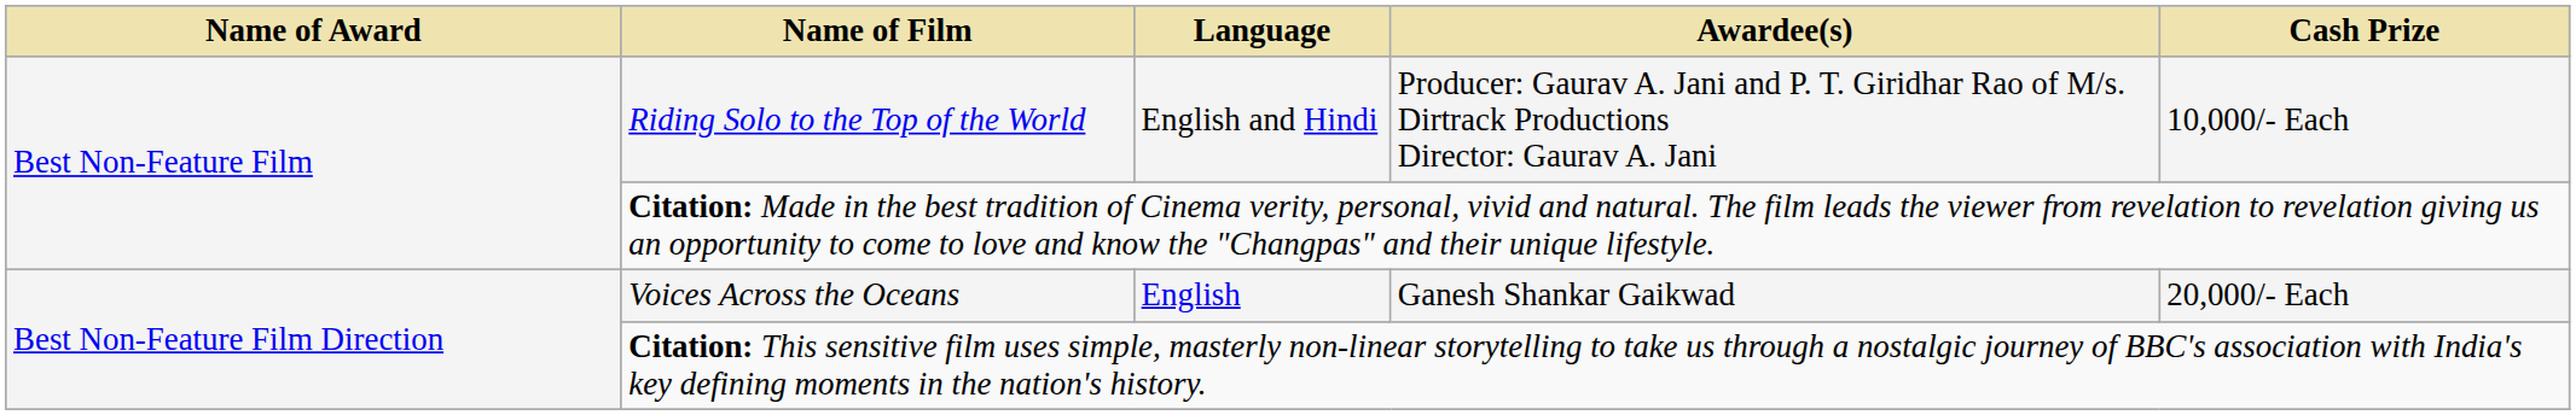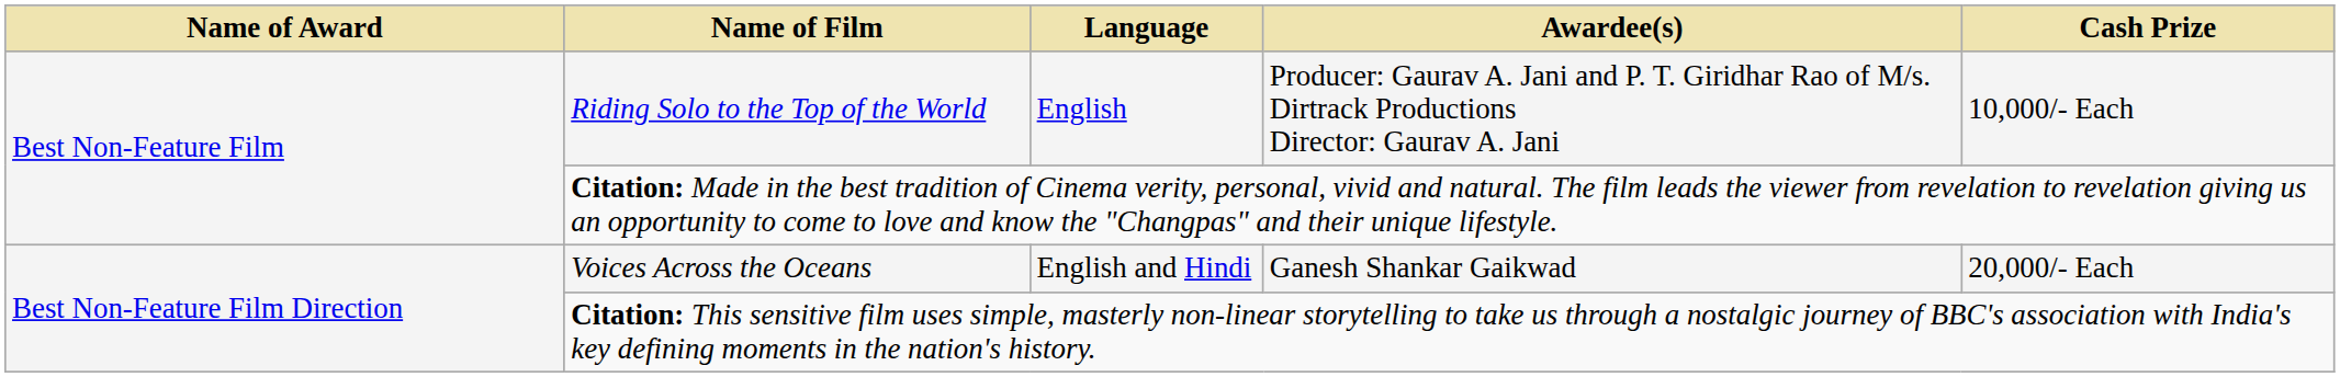 <table class="wikitable" style="width:100%;">
 <tr>
 <th style="background-color:#EFE4B0;width:24%;">Name of Award</th>
 <th style="background-color:#EFE4B0;width:20%;">Name of Film</th>
 <th style="background-color:#EFE4B0;width:10%;">Language</th>
 <th style="background-color:#EFE4B0;width:30%;">Awardee(s)</th>
 <th style="background-color:#EFE4B0;width:16%;">Cash Prize</th>
 </tr>
 <tr style="background-color:#F4F4F4">
 <td rowspan="2"><a href='#'>Best Non-Feature Film</a></td>
 <td><em><a href='#'>Riding Solo to the Top of the World</a></em></td>
-<td>English and <a href='#'>Hindi</a></td>
+<td><a href='#'>English</a></td>
 <td>Producer: Gaurav A. Jani and P. T. Giridhar Rao of M/s. Dirtrack Productions<br>Director: Gaurav A. Jani</td>
 <td> 10,000/- Each</td>
 </tr>
 <tr style="background-color:#F9F9F9">
 <td colspan="4"><strong>Citation:</strong> <em>Made in the best tradition of Cinema verity, personal, vivid and natural. The film leads the viewer from revelation to revelation giving us an opportunity to come to love and know the "Changpas" and their unique lifestyle.</em></td>
 </tr>
 <tr style="background-color:#F4F4F4">
 <td rowspan="2"><a href='#'>Best Non-Feature Film Direction</a></td>
 <td><em>Voices Across the Oceans</em></td>
-<td><a href='#'>English</a></td>
+<td>English and <a href='#'>Hindi</a></td>
 <td>Ganesh Shankar Gaikwad</td>
 <td> 20,000/- Each</td>
 </tr>
 <tr style="background-color:#F9F9F9">
 <td colspan="4"><strong>Citation:</strong> <em>This sensitive film uses simple, masterly non-linear storytelling to take us through a nostalgic journey of BBC's association with India's key defining moments in the nation's history.</em></td>
 </tr>
 </table>
